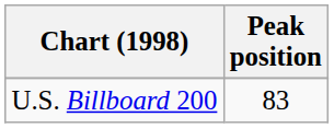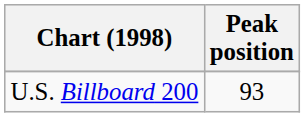 <table class="wikitable">
 <tr>
 <th>Chart (1998)</th>
 <th>Peak<br>position</th>
 </tr>
 <tr>
 </tr>
 <tr>
 <td>U.S. <a href='#'><em>Billboard</em> 200</a></td>
-<td align="center">83</td>
+<td align="center">93</td>
 </tr>
 </table>
